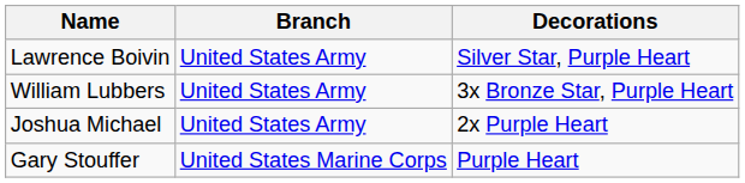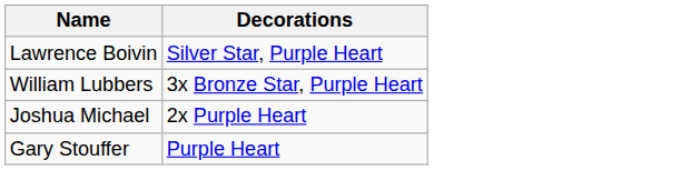 <table class="wikitable">
 <tr>
 <th>Name</th>
-<th>Branch</th>
 <th>Decorations</th>
 </tr>
 <tr>
 <td>Lawrence Boivin</td>
-<td><a href='#'>United States Army</a></td>
 <td><a href='#'>Silver Star</a>, <a href='#'>Purple Heart</a></td>
 </tr>
 <tr>
 <td>William Lubbers</td>
-<td><a href='#'>United States Army</a></td>
 <td>3x <a href='#'>Bronze Star</a>, <a href='#'>Purple Heart</a></td>
 </tr>
 <tr>
 <td>Joshua Michael</td>
-<td><a href='#'>United States Army</a></td>
 <td>2x <a href='#'>Purple Heart</a></td>
 </tr>
 <tr>
 <td>Gary Stouffer</td>
-<td><a href='#'>United States Marine Corps</a></td>
 <td><a href='#'>Purple Heart</a></td>
 </tr>
 </table>
